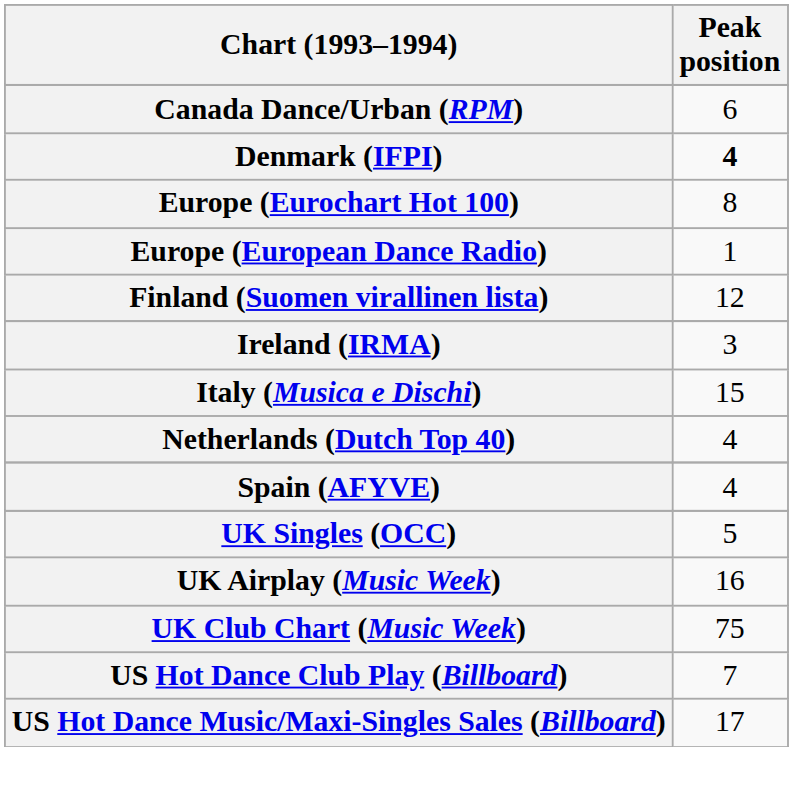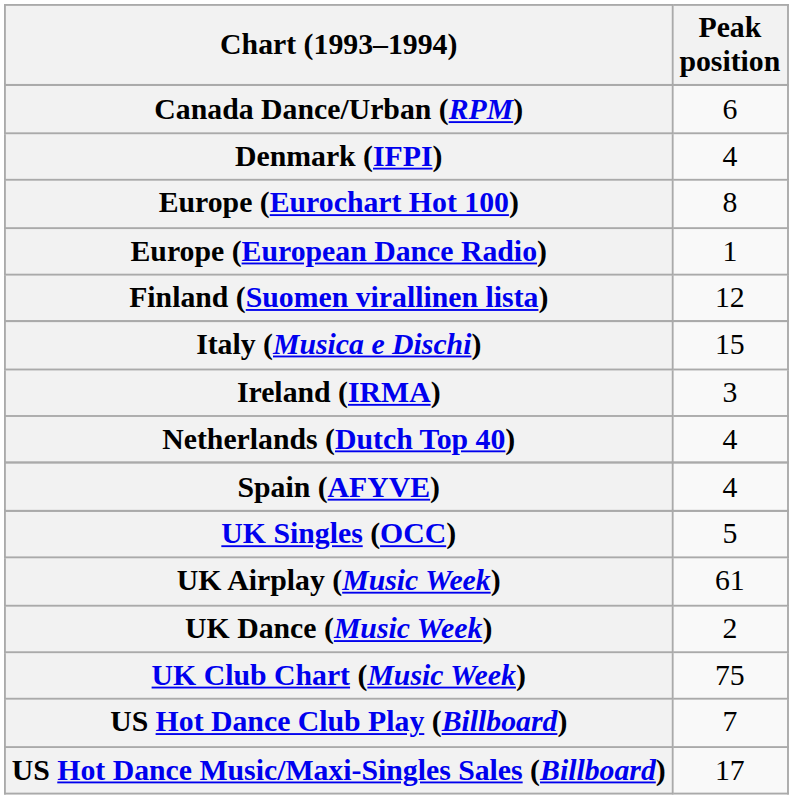 <table class="wikitable sortable plainrowheaders" style="text-align:center">
 <tr>
 <th>Chart (1993–1994)</th>
 <th>Peak<br>position</th>
 </tr>
 <tr>
 </tr>
 <tr>
 </tr>
 <tr>
 </tr>
 <tr>
 <th scope="row">Canada Dance/Urban (<em><a href='#'>RPM</a></em>)</th>
 <td>6</td>
 </tr>
 <tr>
 <th scope="row">Denmark (<a href='#'>IFPI</a>)</th>
-<td><strong>4</strong></td>
+<td>4</td>
 </tr>
 <tr>
 <th scope="row">Europe (<a href='#'>Eurochart Hot 100</a>)</th>
 <td>8</td>
 </tr>
 <tr>
 <th scope="row">Europe (<a href='#'>European Dance Radio</a>)</th>
 <td>1</td>
 </tr>
 <tr>
 <th scope="row">Finland (<a href='#'>Suomen virallinen lista</a>)</th>
 <td>12</td>
 </tr>
 <tr>
 </tr>
 <tr>
 </tr>
 <tr>
+<th scope="row">Italy (<em><a href='#'>Musica e Dischi</a></em>)</th>
+<td>15</td>
+</tr>
+<tr>
 <th scope="row">Ireland (<a href='#'>IRMA</a>)</th>
 <td>3</td>
-</tr>
-<tr>
-<th scope="row">Italy (<em><a href='#'>Musica e Dischi</a></em>)</th>
-<td>15</td>
 </tr>
 <tr>
 <th scope="row">Netherlands (<a href='#'>Dutch Top 40</a>)</th>
 <td>4</td>
 </tr>
 <tr>
 </tr>
 <tr>
 <th scope="row">Spain (<a href='#'>AFYVE</a>)</th>
 <td>4</td>
 </tr>
 <tr>
 </tr>
 <tr>
 </tr>
 <tr>
 <th scope="row"><a href='#'>UK Singles</a> (<a href='#'>OCC</a>)</th>
 <td>5</td>
 </tr>
 <tr>
 <th scope="row">UK Airplay (<em><a href='#'>Music Week</a></em>)</th>
-<td>16</td>
+<td>61</td>
+</tr>
+<tr>
+<th scope="row">UK Dance (<em><a href='#'>Music Week</a></em>)</th>
+<td>2</td>
 </tr>
 <tr>
 <th scope="row"><a href='#'>UK Club Chart</a> (<em><a href='#'>Music Week</a></em>)</th>
 <td>75</td>
 </tr>
 <tr>
 <th scope="row">US <a href='#'>Hot Dance Club Play</a> (<em><a href='#'>Billboard</a></em>)</th>
 <td>7</td>
 </tr>
 <tr>
 <th scope="row">US <a href='#'>Hot Dance Music/Maxi-Singles Sales</a> (<em><a href='#'>Billboard</a></em>)</th>
 <td>17</td>
 </tr>
 </table>
